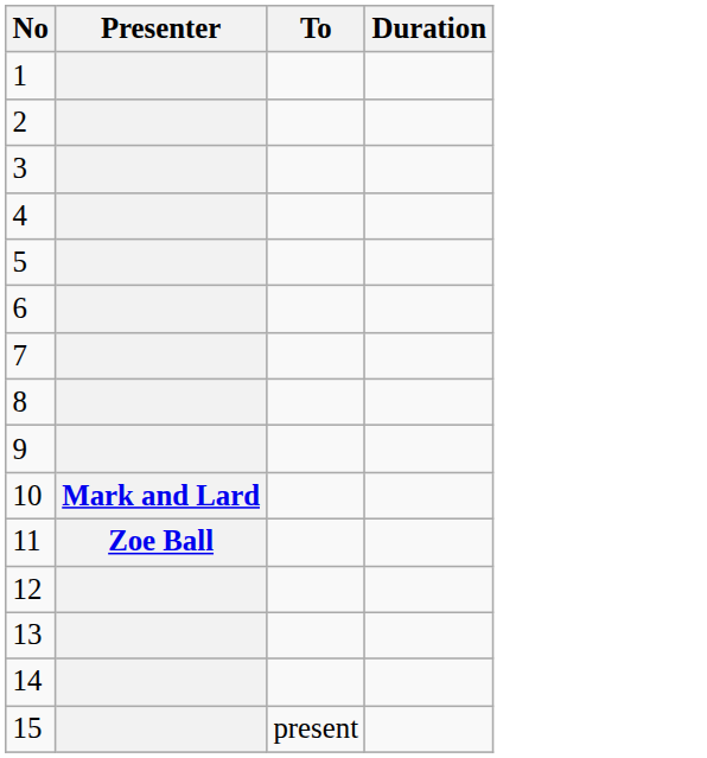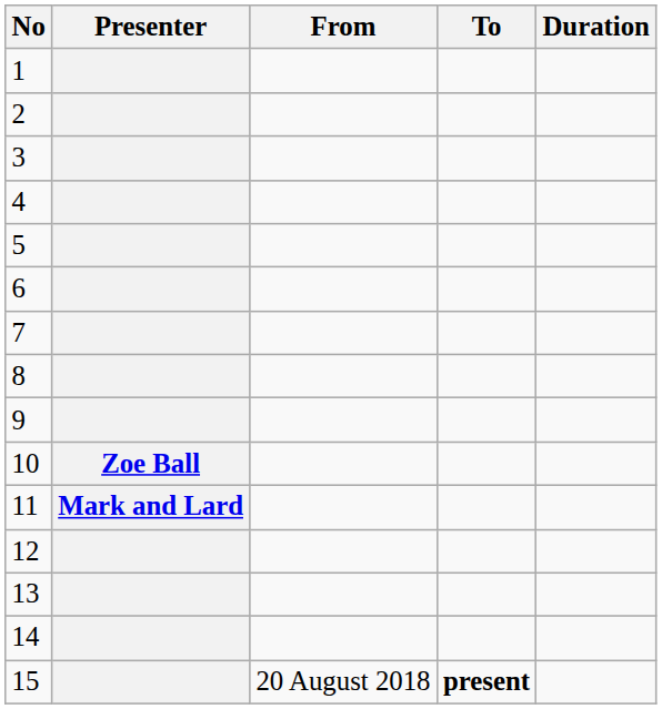 <table class="wikitable sortable plainrowheaders">
 <tr>
 <th scope=col>No</th>
 <th scope=col>Presenter</th>
+<th scope=col>From</th>
 <th scope=col class="unsortable">To</th>
 <th scope=col>Duration</th>
 </tr>
 <tr>
 <td>1</td>
 <th scope=row></th>
 <td></td>
 <td></td>
+<td></td>
 </tr>
 <tr>
 <td>2</td>
 <th scope=row></th>
+<td></td>
 <td></td>
 <td></td>
 </tr>
 <tr>
 <td>3</td>
 <th scope=row></th>
 <td></td>
 <td></td>
+<td></td>
 </tr>
 <tr>
 <td>4</td>
 <th scope=row></th>
+<td></td>
 <td></td>
 <td></td>
 </tr>
 <tr>
 <td>5</td>
 <th scope=row></th>
 <td></td>
 <td></td>
+<td></td>
 </tr>
 <tr>
 <td>6</td>
 <th scope=row></th>
+<td></td>
 <td></td>
 <td></td>
 </tr>
 <tr>
 <td>7</td>
 <th scope=row></th>
 <td></td>
 <td></td>
+<td></td>
 </tr>
 <tr>
 <td>8</td>
 <th scope=row></th>
+<td></td>
 <td></td>
 <td></td>
 </tr>
 <tr>
 <td>9</td>
 <th scope=row></th>
 <td></td>
 <td></td>
+<td></td>
 </tr>
 <tr>
 <td>10</td>
-<th scope=row><a href='#'>Mark and Lard</a></th>
+<th scope=row><a href='#'>Zoe Ball</a></th>
+<td></td>
 <td></td>
 <td></td>
 </tr>
 <tr>
 <td>11</td>
-<th scope=row><a href='#'>Zoe Ball</a></th>
+<th scope=row><a href='#'>Mark and Lard</a></th>
+<td></td>
 <td></td>
 <td></td>
 </tr>
 <tr>
 <td>12</td>
 <th scope=row></th>
 <td></td>
 <td></td>
+<td></td>
 </tr>
 <tr>
 <td>13</td>
 <th scope=row></th>
+<td></td>
 <td></td>
 <td></td>
 </tr>
 <tr>
 <td>14</td>
 <th scope=row></th>
 <td></td>
 <td></td>
+<td></td>
 </tr>
 <tr>
 <td>15</td>
 <th scope=row></th>
-<td>present</td>
+<td>20 August 2018</td>
+<td><strong>present</strong></td>
 <td></td>
 </tr>
 </table>
